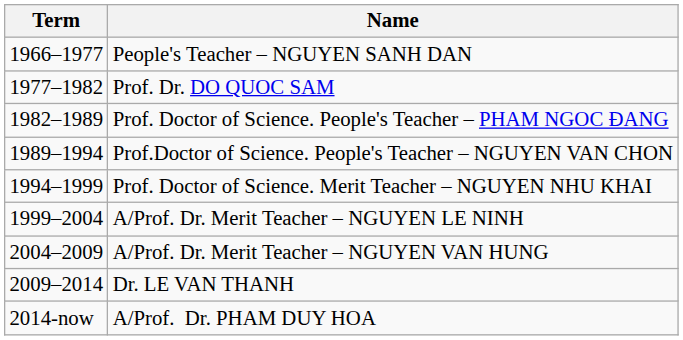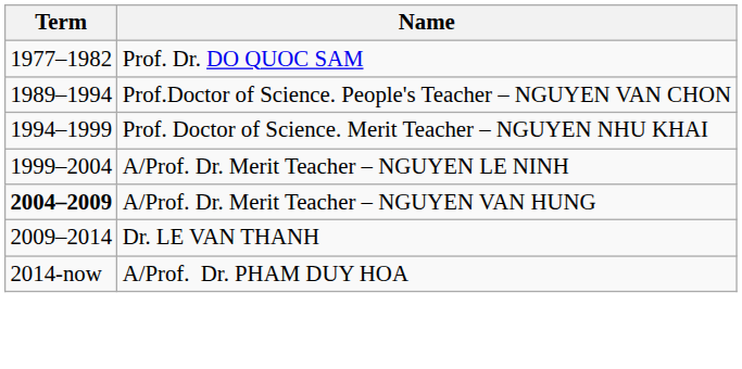 <table class="wikitable">
 <tr>
 <th>Term</th>
 <th>Name</th>
 </tr>
 <tr>
-<td>1966–1977</td>
-<td>People's Teacher – NGUYEN SANH DAN</td>
-</tr>
-<tr>
 <td>1977–1982</td>
 <td>Prof. Dr. <a href='#'>DO QUOC SAM</a></td>
-</tr>
-<tr>
-<td>1982–1989</td>
-<td>Prof. Doctor of Science. People's Teacher – <a href='#'>PHAM NGOC ĐANG</a></td>
 </tr>
 <tr>
 <td>1989–1994</td>
 <td>Prof.Doctor of Science. People's Teacher – NGUYEN VAN CHON</td>
 </tr>
 <tr>
 <td>1994–1999</td>
 <td>Prof. Doctor of Science. Merit Teacher – NGUYEN NHU KHAI</td>
 </tr>
 <tr>
 <td>1999–2004</td>
 <td>A/Prof. Dr. Merit Teacher – NGUYEN LE NINH</td>
 </tr>
 <tr>
-<td>2004–2009</td>
+<td><strong>2004–2009</strong></td>
 <td>A/Prof. Dr. Merit Teacher – NGUYEN VAN HUNG</td>
 </tr>
 <tr>
 <td>2009–2014</td>
 <td>Dr. LE VAN THANH</td>
 </tr>
 <tr>
 <td>2014-now</td>
 <td>A/Prof.  Dr. PHAM DUY HOA</td>
 </tr>
 </table>
